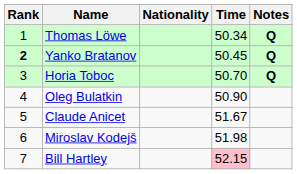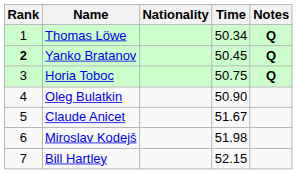 <table class="wikitable sortable" style="text-align:center">
 <tr>
 <th>Rank</th>
 <th>Name</th>
 <th>Nationality</th>
 <th>Time</th>
 <th>Notes</th>
 </tr>
 <tr bgcolor=ccffcc>
 <td>1</td>
 <td align=left><a href='#'>Thomas Löwe</a></td>
 <td align=left></td>
 <td>50.34</td>
 <td><strong>Q</strong></td>
 </tr>
 <tr bgcolor=ccffcc>
 <td><strong>2</strong></td>
 <td align=left><a href='#'>Yanko Bratanov</a></td>
 <td align=left></td>
 <td>50.45</td>
 <td><strong>Q</strong></td>
 </tr>
 <tr bgcolor=ccffcc>
 <td>3</td>
 <td align=left><a href='#'>Horia Toboc</a></td>
 <td align=left></td>
-<td>50.70</td>
+<td>50.75</td>
 <td><strong>Q</strong></td>
 </tr>
 <tr>
 <td>4</td>
 <td align=left><a href='#'>Oleg Bulatkin</a></td>
 <td align=left></td>
 <td>50.90</td>
 <td></td>
 </tr>
 <tr>
 <td>5</td>
 <td align=left><a href='#'>Claude Anicet</a></td>
 <td align=left></td>
 <td>51.67</td>
 <td></td>
 </tr>
 <tr>
 <td>6</td>
 <td align=left><a href='#'>Miroslav Kodejš</a></td>
 <td align=left></td>
 <td>51.98</td>
 <td></td>
 </tr>
 <tr>
 <td>7</td>
 <td align=left><a href='#'>Bill Hartley</a></td>
 <td align=left></td>
-<td style="background: pink;">52.15</td>
+<td>52.15</td>
 <td></td>
 </tr>
 </table>
